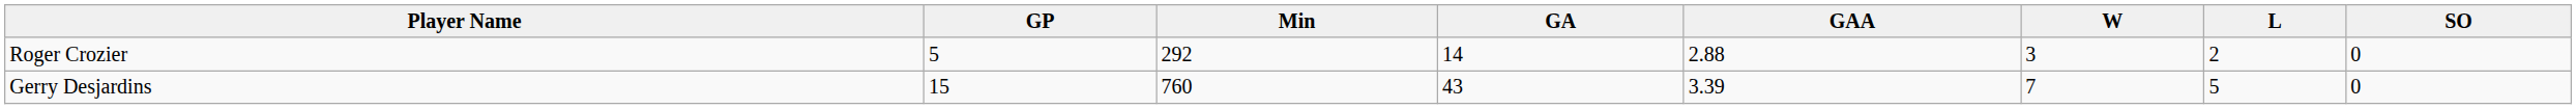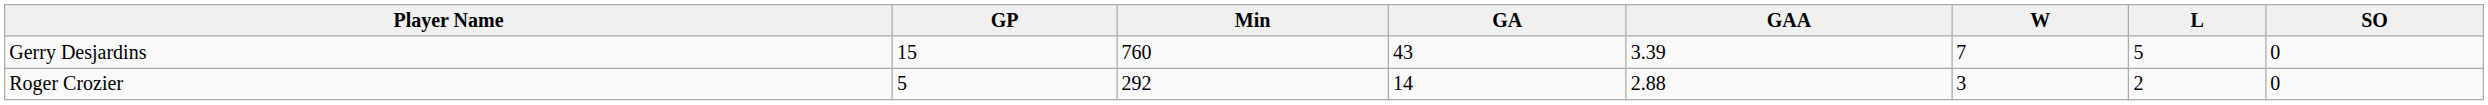 <table class="wikitable sortable sortable" style="width:100%;">
 <tr style="text-align:center; background:#f0f0f0;">
 <td><strong>Player Name</strong></td>
 <td><strong>GP</strong></td>
 <td><strong>Min</strong></td>
 <td><strong>GA</strong></td>
 <td><strong>GAA</strong></td>
 <td><strong>W</strong></td>
 <td><strong>L</strong></td>
 <td><strong>SO</strong></td>
 </tr>
 <tr>
+<td>Gerry Desjardins</td>
+<td>15</td>
+<td>760</td>
+<td>43</td>
+<td>3.39</td>
+<td>7</td>
+<td>5</td>
+<td>0</td>
+</tr>
+<tr>
 <td>Roger Crozier</td>
 <td>5</td>
 <td>292</td>
 <td>14</td>
 <td>2.88</td>
 <td>3</td>
 <td>2</td>
 <td>0</td>
 </tr>
-<tr>
-<td>Gerry Desjardins</td>
-<td>15</td>
-<td>760</td>
-<td>43</td>
-<td>3.39</td>
-<td>7</td>
-<td>5</td>
-<td>0</td>
-</tr>
 </table>
